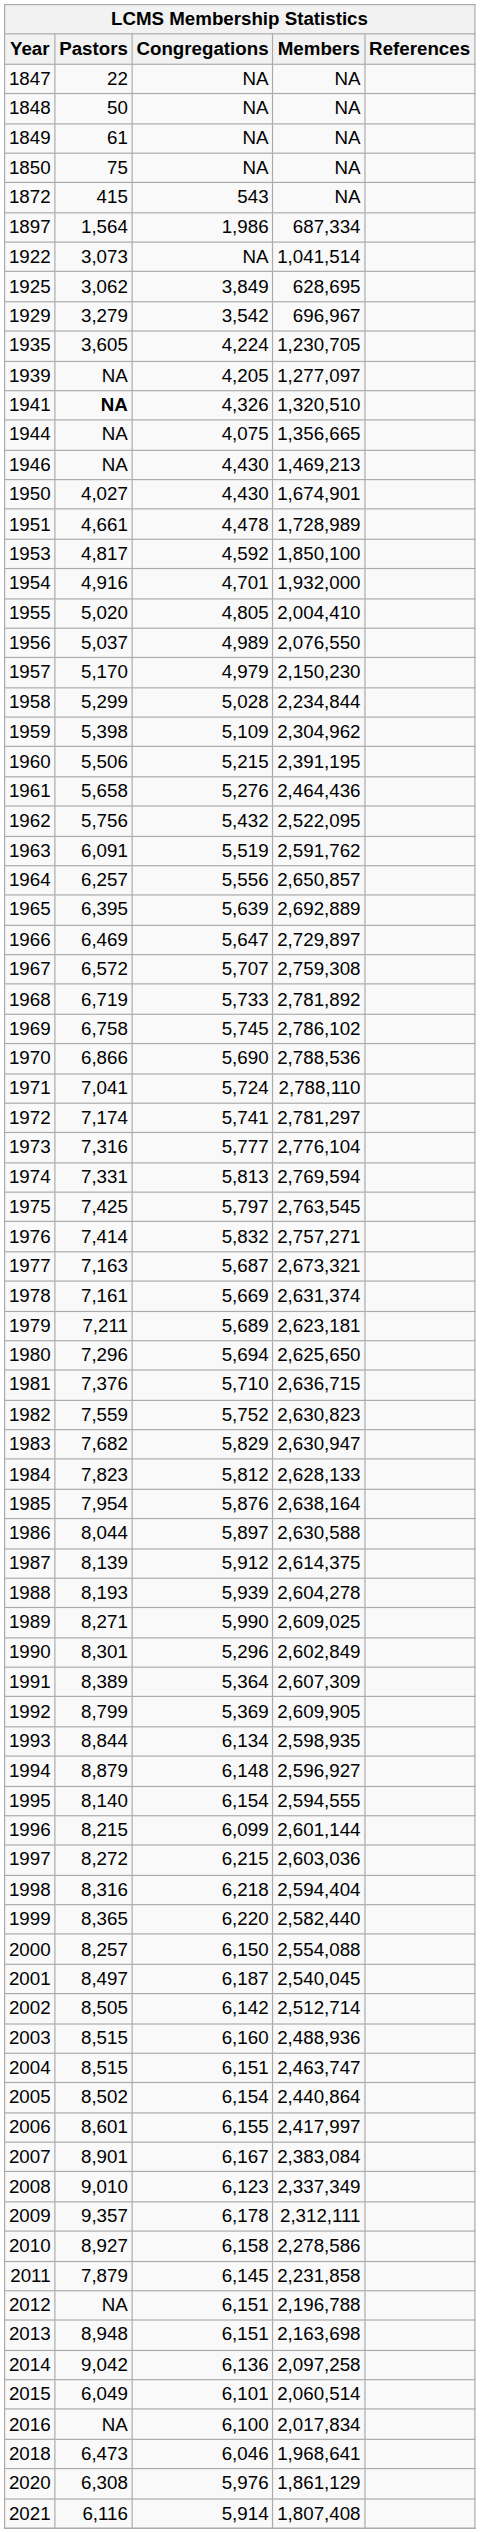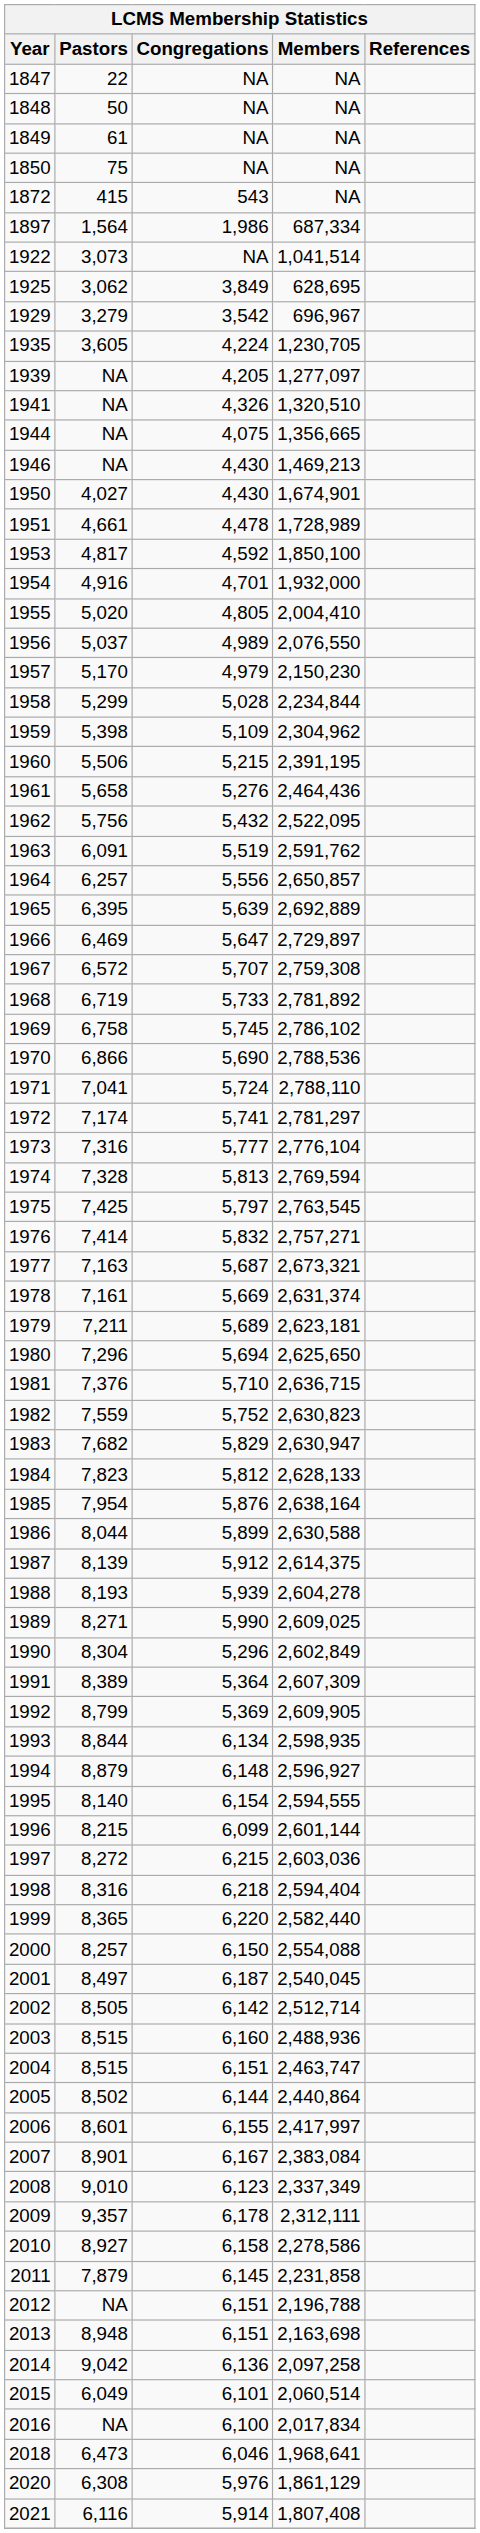 <table class="wikitable mw-collapsible mw-collapsed collapsible collapsed" border="1" style="text-align: right;">
 <tr style="text-align:center; background:#d8edff;">
 <th colspan="5">LCMS Membership Statistics</th>
 </tr>
 <tr>
 <th>Year</th>
 <th>Pastors</th>
 <th>Congregations</th>
 <th>Members</th>
 <th>References</th>
 </tr>
 <tr>
 <td>1847</td>
 <td>22</td>
 <td>NA</td>
 <td>NA</td>
 <td></td>
 </tr>
 <tr>
 <td>1848</td>
 <td>50</td>
 <td>NA</td>
 <td>NA</td>
 <td></td>
 </tr>
 <tr>
 <td>1849</td>
 <td>61</td>
 <td>NA</td>
 <td>NA</td>
 <td></td>
 </tr>
 <tr>
 <td>1850</td>
 <td>75</td>
 <td>NA</td>
 <td>NA</td>
 <td></td>
 </tr>
 <tr>
 <td>1872</td>
 <td>415</td>
 <td>543</td>
 <td>NA</td>
 <td></td>
 </tr>
 <tr>
 <td>1897</td>
 <td>1,564</td>
 <td>1,986</td>
 <td>687,334</td>
 <td></td>
 </tr>
 <tr>
 <td>1922</td>
 <td>3,073</td>
 <td>NA</td>
 <td>1,041,514</td>
 <td></td>
 </tr>
 <tr>
 <td>1925</td>
 <td>3,062</td>
 <td>3,849</td>
 <td>628,695</td>
 <td></td>
 </tr>
 <tr>
 <td>1929</td>
 <td>3,279</td>
 <td>3,542</td>
 <td>696,967</td>
 <td></td>
 </tr>
 <tr>
 <td>1935</td>
 <td>3,605</td>
 <td>4,224</td>
 <td>1,230,705</td>
 <td></td>
 </tr>
 <tr>
 <td>1939</td>
 <td>NA</td>
 <td>4,205</td>
 <td>1,277,097</td>
 <td></td>
 </tr>
 <tr>
 <td>1941</td>
-<td><strong>NA</strong></td>
+<td>NA</td>
 <td>4,326</td>
 <td>1,320,510</td>
 <td></td>
 </tr>
 <tr>
 <td>1944</td>
 <td>NA</td>
 <td>4,075</td>
 <td>1,356,665</td>
 <td></td>
 </tr>
 <tr>
 <td>1946</td>
 <td>NA</td>
 <td>4,430</td>
 <td>1,469,213</td>
 <td></td>
 </tr>
 <tr>
 <td>1950</td>
 <td>4,027</td>
 <td>4,430</td>
 <td>1,674,901</td>
 <td></td>
 </tr>
 <tr>
 <td>1951</td>
 <td>4,661</td>
 <td>4,478</td>
 <td>1,728,989</td>
 <td></td>
 </tr>
 <tr>
 <td>1953</td>
 <td>4,817</td>
 <td>4,592</td>
 <td>1,850,100</td>
 <td></td>
 </tr>
 <tr>
 <td>1954</td>
 <td>4,916</td>
 <td>4,701</td>
 <td>1,932,000</td>
 <td></td>
 </tr>
 <tr>
 <td>1955</td>
 <td>5,020</td>
 <td>4,805</td>
 <td>2,004,410</td>
 <td></td>
 </tr>
 <tr>
 <td>1956</td>
 <td>5,037</td>
 <td>4,989</td>
 <td>2,076,550</td>
 <td></td>
 </tr>
 <tr>
 <td>1957</td>
 <td>5,170</td>
 <td>4,979</td>
 <td>2,150,230</td>
 <td></td>
 </tr>
 <tr>
 <td>1958</td>
 <td>5,299</td>
 <td>5,028</td>
 <td>2,234,844</td>
 <td></td>
 </tr>
 <tr>
 <td>1959</td>
 <td>5,398</td>
 <td>5,109</td>
 <td>2,304,962</td>
 <td></td>
 </tr>
 <tr>
 <td>1960</td>
 <td>5,506</td>
 <td>5,215</td>
 <td>2,391,195</td>
 <td></td>
 </tr>
 <tr>
 <td>1961</td>
 <td>5,658</td>
 <td>5,276</td>
 <td>2,464,436</td>
 <td></td>
 </tr>
 <tr>
 <td>1962</td>
 <td>5,756</td>
 <td>5,432</td>
 <td>2,522,095</td>
 <td></td>
 </tr>
 <tr>
 <td>1963</td>
 <td>6,091</td>
 <td>5,519</td>
 <td>2,591,762</td>
 <td></td>
 </tr>
 <tr>
 <td>1964</td>
 <td>6,257</td>
 <td>5,556</td>
 <td>2,650,857</td>
 <td></td>
 </tr>
 <tr>
 <td>1965</td>
 <td>6,395</td>
 <td>5,639</td>
 <td>2,692,889</td>
 <td></td>
 </tr>
 <tr>
 <td>1966</td>
 <td>6,469</td>
 <td>5,647</td>
 <td>2,729,897</td>
 <td></td>
 </tr>
 <tr>
 <td>1967</td>
 <td>6,572</td>
 <td>5,707</td>
 <td>2,759,308</td>
 <td></td>
 </tr>
 <tr>
 <td>1968</td>
 <td>6,719</td>
 <td>5,733</td>
 <td>2,781,892</td>
 <td></td>
 </tr>
 <tr>
 <td>1969</td>
 <td>6,758</td>
 <td>5,745</td>
 <td>2,786,102</td>
 <td></td>
 </tr>
 <tr>
 <td>1970</td>
 <td>6,866</td>
 <td>5,690</td>
 <td>2,788,536</td>
 <td></td>
 </tr>
 <tr>
 <td>1971</td>
 <td>7,041</td>
 <td>5,724</td>
 <td>2,788,110</td>
 <td></td>
 </tr>
 <tr>
 <td>1972</td>
 <td>7,174</td>
 <td>5,741</td>
 <td>2,781,297</td>
 <td></td>
 </tr>
 <tr>
 <td>1973</td>
 <td>7,316</td>
 <td>5,777</td>
 <td>2,776,104</td>
 <td></td>
 </tr>
 <tr>
 <td>1974</td>
-<td>7,331</td>
+<td>7,328</td>
 <td>5,813</td>
 <td>2,769,594</td>
 <td></td>
 </tr>
 <tr>
 <td>1975</td>
 <td>7,425</td>
 <td>5,797</td>
 <td>2,763,545</td>
 <td></td>
 </tr>
 <tr>
 <td>1976</td>
 <td>7,414</td>
 <td>5,832</td>
 <td>2,757,271</td>
 <td></td>
 </tr>
 <tr>
 <td>1977</td>
 <td>7,163</td>
 <td>5,687</td>
 <td>2,673,321</td>
 <td></td>
 </tr>
 <tr>
 <td>1978</td>
 <td>7,161</td>
 <td>5,669</td>
 <td>2,631,374</td>
 <td></td>
 </tr>
 <tr>
 <td>1979</td>
 <td>7,211</td>
 <td>5,689</td>
 <td>2,623,181</td>
 <td></td>
 </tr>
 <tr>
 <td>1980</td>
 <td>7,296</td>
 <td>5,694</td>
 <td>2,625,650</td>
 <td></td>
 </tr>
 <tr>
 <td>1981</td>
 <td>7,376</td>
 <td>5,710</td>
 <td>2,636,715</td>
 <td></td>
 </tr>
 <tr>
 <td>1982</td>
 <td>7,559</td>
 <td>5,752</td>
 <td>2,630,823</td>
 <td></td>
 </tr>
 <tr>
 <td>1983</td>
 <td>7,682</td>
 <td>5,829</td>
 <td>2,630,947</td>
 <td></td>
 </tr>
 <tr>
 <td>1984</td>
 <td>7,823</td>
 <td>5,812</td>
 <td>2,628,133</td>
 <td></td>
 </tr>
 <tr>
 <td>1985</td>
 <td>7,954</td>
 <td>5,876</td>
 <td>2,638,164</td>
 <td></td>
 </tr>
 <tr>
 <td>1986</td>
 <td>8,044</td>
-<td>5,897</td>
+<td>5,899</td>
 <td>2,630,588</td>
 <td></td>
 </tr>
 <tr>
 <td>1987</td>
 <td>8,139</td>
 <td>5,912</td>
 <td>2,614,375</td>
 <td></td>
 </tr>
 <tr>
 <td>1988</td>
 <td>8,193</td>
 <td>5,939</td>
 <td>2,604,278</td>
 <td></td>
 </tr>
 <tr>
 <td>1989</td>
 <td>8,271</td>
 <td>5,990</td>
 <td>2,609,025</td>
 <td></td>
 </tr>
 <tr>
 <td>1990</td>
-<td>8,301</td>
+<td>8,304</td>
 <td>5,296</td>
 <td>2,602,849</td>
 <td></td>
 </tr>
 <tr>
 <td>1991</td>
 <td>8,389</td>
 <td>5,364</td>
 <td>2,607,309</td>
 <td></td>
 </tr>
 <tr>
 <td>1992</td>
 <td>8,799</td>
 <td>5,369</td>
 <td>2,609,905</td>
 <td></td>
 </tr>
 <tr>
 <td>1993</td>
 <td>8,844</td>
 <td>6,134</td>
 <td>2,598,935</td>
 <td></td>
 </tr>
 <tr>
 <td>1994</td>
 <td>8,879</td>
 <td>6,148</td>
 <td>2,596,927</td>
 <td></td>
 </tr>
 <tr>
 <td>1995</td>
 <td>8,140</td>
 <td>6,154</td>
 <td>2,594,555</td>
 <td></td>
 </tr>
 <tr>
 <td>1996</td>
 <td>8,215</td>
 <td>6,099</td>
 <td>2,601,144</td>
 <td></td>
 </tr>
 <tr>
 <td>1997</td>
 <td>8,272</td>
 <td>6,215</td>
 <td>2,603,036</td>
 <td></td>
 </tr>
 <tr>
 <td>1998</td>
 <td>8,316</td>
 <td>6,218</td>
 <td>2,594,404</td>
 <td></td>
 </tr>
 <tr>
 <td>1999</td>
 <td>8,365</td>
 <td>6,220</td>
 <td>2,582,440</td>
 <td></td>
 </tr>
 <tr>
 <td>2000</td>
 <td>8,257</td>
 <td>6,150</td>
 <td>2,554,088</td>
 <td></td>
 </tr>
 <tr>
 <td>2001</td>
 <td>8,497</td>
 <td>6,187</td>
 <td>2,540,045</td>
 <td></td>
 </tr>
 <tr>
 <td>2002</td>
 <td>8,505</td>
 <td>6,142</td>
 <td>2,512,714</td>
 <td></td>
 </tr>
 <tr>
 <td>2003</td>
 <td>8,515</td>
 <td>6,160</td>
 <td>2,488,936</td>
 <td></td>
 </tr>
 <tr>
 <td>2004</td>
 <td>8,515</td>
 <td>6,151</td>
 <td>2,463,747</td>
 <td></td>
 </tr>
 <tr>
 <td>2005</td>
 <td>8,502</td>
-<td>6,154</td>
+<td>6,144</td>
 <td>2,440,864</td>
 <td></td>
 </tr>
 <tr>
 <td>2006</td>
 <td>8,601</td>
 <td>6,155</td>
 <td>2,417,997</td>
 <td></td>
 </tr>
 <tr>
 <td>2007</td>
 <td>8,901</td>
 <td>6,167</td>
 <td>2,383,084</td>
 <td></td>
 </tr>
 <tr>
 <td>2008</td>
 <td>9,010</td>
 <td>6,123</td>
 <td>2,337,349</td>
 <td></td>
 </tr>
 <tr>
 <td>2009</td>
 <td>9,357</td>
 <td>6,178</td>
 <td>2,312,111</td>
 <td></td>
 </tr>
 <tr>
 <td>2010</td>
 <td>8,927</td>
 <td>6,158</td>
 <td>2,278,586</td>
 <td></td>
 </tr>
 <tr>
 <td>2011</td>
 <td>7,879</td>
 <td>6,145</td>
 <td>2,231,858</td>
 <td></td>
 </tr>
 <tr>
 <td>2012</td>
 <td>NA</td>
 <td>6,151</td>
 <td>2,196,788</td>
 <td></td>
 </tr>
 <tr>
 <td>2013</td>
 <td>8,948</td>
 <td>6,151</td>
 <td>2,163,698</td>
 <td></td>
 </tr>
 <tr>
 <td>2014</td>
 <td>9,042</td>
 <td>6,136</td>
 <td>2,097,258</td>
 <td></td>
 </tr>
 <tr>
 <td>2015</td>
 <td>6,049</td>
 <td>6,101</td>
 <td>2,060,514</td>
 <td></td>
 </tr>
 <tr>
 <td>2016</td>
 <td>NA</td>
 <td>6,100</td>
 <td>2,017,834</td>
 <td></td>
 </tr>
 <tr>
 <td>2018</td>
 <td>6,473</td>
 <td>6,046</td>
 <td>1,968,641</td>
 <td></td>
 </tr>
 <tr>
 <td>2020</td>
 <td>6,308</td>
 <td>5,976</td>
 <td>1,861,129</td>
 <td></td>
 </tr>
 <tr>
 <td>2021</td>
 <td>6,116</td>
 <td>5,914</td>
 <td>1,807,408</td>
 <td></td>
 </tr>
 <tr>
 </tr>
 </table>
